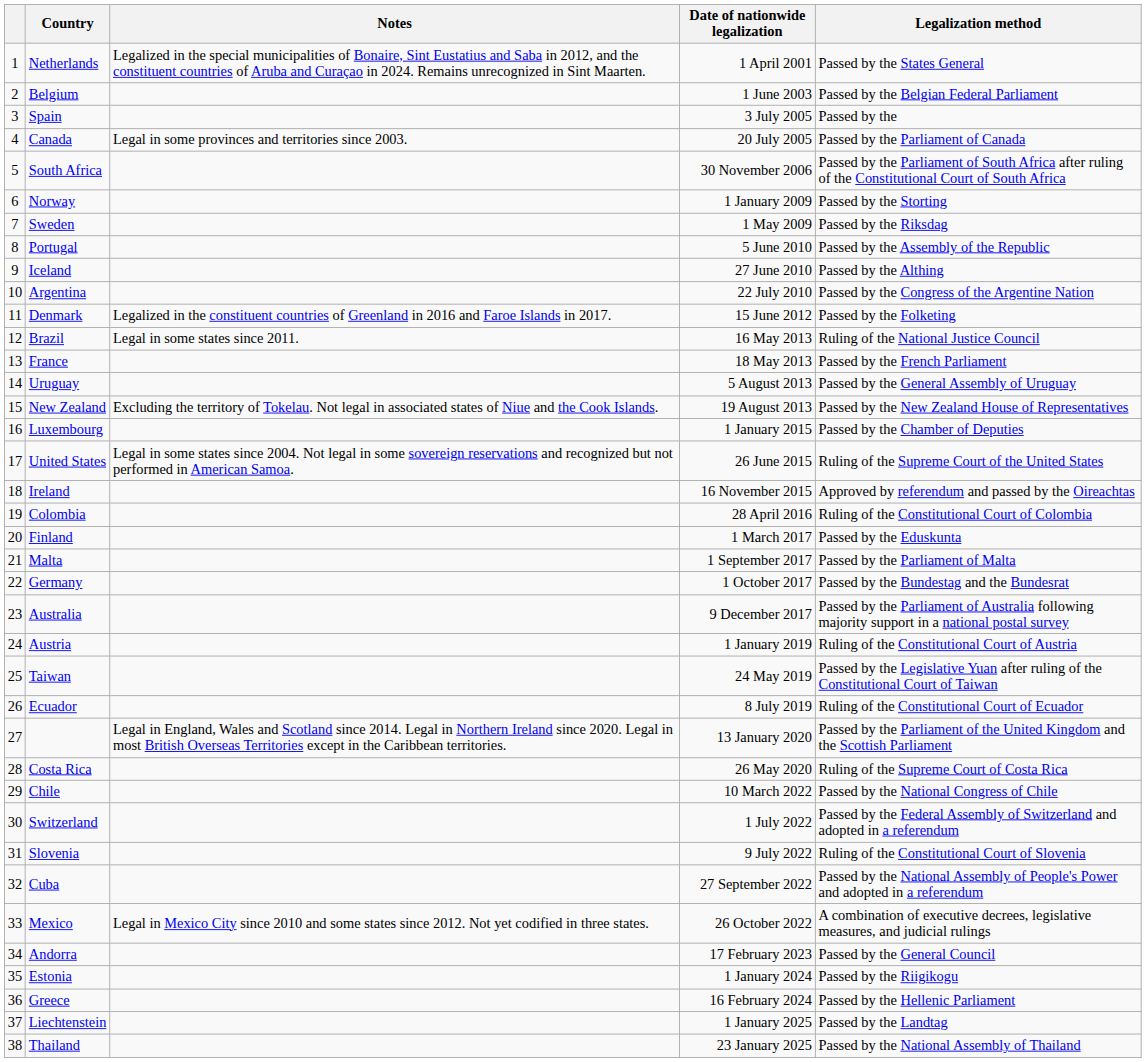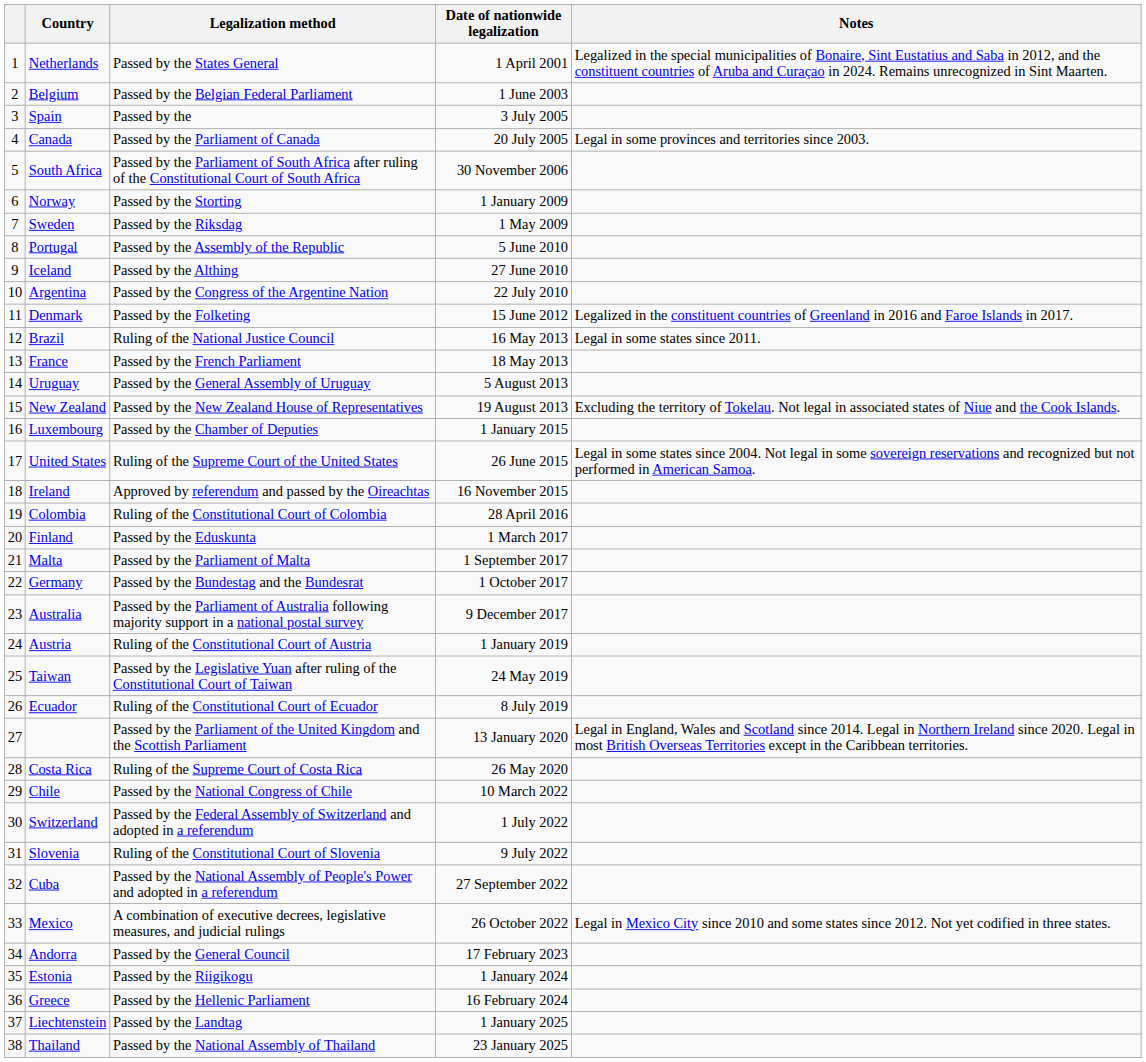 <table class="wikitable sortable" style="width:100%">
 <tr>
 <th></th>
 <th>Country</th>
+<th>Legalization method</th>
+<th>Date of nationwide legalization</th>
 <th>Notes</th>
-<th>Date of nationwide legalization</th>
-<th>Legalization method</th>
 </tr>
 <tr>
 <td align="center">1</td>
 <td> <a href='#'>Netherlands</a></td>
+<td>Passed by the <a href='#'>States General</a></td>
+<td align="right">1 April 2001</td>
 <td>Legalized in the special municipalities of <a href='#'>Bonaire, Sint Eustatius and Saba</a> in 2012, and the <a href='#'>constituent countries</a> of <a href='#'>Aruba and Curaçao</a> in 2024. Remains unrecognized in Sint Maarten.</td>
-<td align="right">1 April 2001</td>
-<td>Passed by the <a href='#'>States General</a></td>
 </tr>
 <tr>
 <td align="center">2</td>
 <td> <a href='#'>Belgium</a></td>
+<td>Passed by the <a href='#'>Belgian Federal Parliament</a></td>
+<td align="right">1 June 2003</td>
 <td></td>
-<td align="right">1 June 2003</td>
-<td>Passed by the <a href='#'>Belgian Federal Parliament</a></td>
 </tr>
 <tr>
 <td align="center">3</td>
 <td> <a href='#'>Spain</a></td>
+<td>Passed by the </td>
+<td align="right">3 July 2005</td>
 <td></td>
-<td align="right">3 July 2005</td>
-<td>Passed by the </td>
 </tr>
 <tr>
 <td align="center">4</td>
 <td> <a href='#'>Canada</a></td>
+<td>Passed by the <a href='#'>Parliament of Canada</a></td>
+<td align="right">20 July 2005</td>
 <td>Legal in some provinces and territories since 2003.</td>
-<td align="right">20 July 2005</td>
-<td>Passed by the <a href='#'>Parliament of Canada</a></td>
 </tr>
 <tr>
 <td align="center">5</td>
 <td> <a href='#'>South Africa</a></td>
+<td>Passed by the <a href='#'>Parliament of South Africa</a> after ruling of the <a href='#'>Constitutional Court of South Africa</a></td>
+<td align="right">30 November 2006</td>
 <td></td>
-<td align="right">30 November 2006</td>
-<td>Passed by the <a href='#'>Parliament of South Africa</a> after ruling of the <a href='#'>Constitutional Court of South Africa</a></td>
 </tr>
 <tr>
 <td align="center">6</td>
 <td> <a href='#'>Norway</a></td>
+<td>Passed by the <a href='#'>Storting</a></td>
+<td align="right">1 January 2009</td>
 <td></td>
-<td align="right">1 January 2009</td>
-<td>Passed by the <a href='#'>Storting</a></td>
 </tr>
 <tr>
 <td align="center">7</td>
 <td> <a href='#'>Sweden</a></td>
+<td>Passed by the <a href='#'>Riksdag</a></td>
+<td align="right">1 May 2009</td>
 <td></td>
-<td align="right">1 May 2009</td>
-<td>Passed by the <a href='#'>Riksdag</a></td>
 </tr>
 <tr>
 <td align="center">8</td>
 <td> <a href='#'>Portugal</a></td>
+<td>Passed by the <a href='#'>Assembly of the Republic</a></td>
+<td align="right">5 June 2010</td>
 <td></td>
-<td align="right">5 June 2010</td>
-<td>Passed by the <a href='#'>Assembly of the Republic</a></td>
 </tr>
 <tr>
 <td align="center">9</td>
 <td> <a href='#'>Iceland</a></td>
+<td>Passed by the <a href='#'>Althing</a></td>
+<td align="right">27 June 2010</td>
 <td></td>
-<td align="right">27 June 2010</td>
-<td>Passed by the <a href='#'>Althing</a></td>
 </tr>
 <tr>
 <td align="center">10</td>
 <td> <a href='#'>Argentina</a></td>
+<td>Passed by the <a href='#'>Congress of the Argentine Nation</a></td>
+<td align="right">22 July 2010</td>
 <td></td>
-<td align="right">22 July 2010</td>
-<td>Passed by the <a href='#'>Congress of the Argentine Nation</a></td>
 </tr>
 <tr>
 <td align="center">11</td>
 <td> <a href='#'>Denmark</a></td>
+<td>Passed by the <a href='#'>Folketing</a></td>
+<td align="right">15 June 2012</td>
 <td>Legalized in the <a href='#'>constituent countries</a> of <a href='#'>Greenland</a> in 2016 and <a href='#'>Faroe Islands</a> in 2017.</td>
-<td align="right">15 June 2012</td>
-<td>Passed by the <a href='#'>Folketing</a></td>
 </tr>
 <tr>
 <td align="center">12</td>
 <td> <a href='#'>Brazil</a></td>
+<td>Ruling of the <a href='#'>National Justice Council</a></td>
+<td align="right">16 May 2013</td>
 <td>Legal in some states since 2011.</td>
-<td align="right">16 May 2013</td>
-<td>Ruling of the <a href='#'>National Justice Council</a></td>
 </tr>
 <tr>
 <td align="center">13</td>
 <td> <a href='#'>France</a></td>
+<td>Passed by the <a href='#'>French Parliament</a></td>
+<td align="right">18 May 2013</td>
 <td></td>
-<td align="right">18 May 2013</td>
-<td>Passed by the <a href='#'>French Parliament</a></td>
 </tr>
 <tr>
 <td align="center">14</td>
 <td> <a href='#'>Uruguay</a></td>
+<td>Passed by the <a href='#'>General Assembly of Uruguay</a></td>
+<td align="right">5 August 2013</td>
 <td></td>
-<td align="right">5 August 2013</td>
-<td>Passed by the <a href='#'>General Assembly of Uruguay</a></td>
 </tr>
 <tr>
 <td align="center">15</td>
 <td> <a href='#'>New Zealand</a></td>
+<td>Passed by the <a href='#'>New Zealand House of Representatives</a></td>
+<td align="right">19 August 2013</td>
 <td>Excluding the territory of <a href='#'>Tokelau</a>. Not legal in associated states of <a href='#'>Niue</a> and <a href='#'>the Cook Islands</a>.</td>
-<td align="right">19 August 2013</td>
-<td>Passed by the <a href='#'>New Zealand House of Representatives</a></td>
 </tr>
 <tr>
 <td align="center">16</td>
 <td> <a href='#'>Luxembourg</a></td>
+<td>Passed by the <a href='#'>Chamber of Deputies</a></td>
+<td align="right">1 January 2015</td>
 <td></td>
-<td align="right">1 January 2015</td>
-<td>Passed by the <a href='#'>Chamber of Deputies</a></td>
 </tr>
 <tr>
 <td align="center">17</td>
 <td> <a href='#'>United States</a></td>
+<td>Ruling of the <a href='#'>Supreme Court of the United States</a></td>
+<td align="right">26 June 2015</td>
 <td>Legal in some states since 2004. Not legal in some <a href='#'>sovereign reservations</a> and recognized but not performed in <a href='#'>American Samoa</a>.</td>
-<td align="right">26 June 2015</td>
-<td>Ruling of the <a href='#'>Supreme Court of the United States</a></td>
 </tr>
 <tr>
 <td align="center">18</td>
 <td> <a href='#'>Ireland</a></td>
+<td>Approved by <a href='#'>referendum</a> and passed by the <a href='#'>Oireachtas</a></td>
+<td align="right">16 November 2015</td>
 <td></td>
-<td align="right">16 November 2015</td>
-<td>Approved by <a href='#'>referendum</a> and passed by the <a href='#'>Oireachtas</a></td>
 </tr>
 <tr>
 <td align="center">19</td>
 <td> <a href='#'>Colombia</a></td>
+<td>Ruling of the <a href='#'>Constitutional Court of Colombia</a></td>
+<td align="right">28 April 2016</td>
 <td></td>
-<td align="right">28 April 2016</td>
-<td>Ruling of the <a href='#'>Constitutional Court of Colombia</a></td>
 </tr>
 <tr>
 <td align="center">20</td>
 <td> <a href='#'>Finland</a></td>
+<td>Passed by the <a href='#'>Eduskunta</a></td>
+<td align="right">1 March 2017</td>
 <td></td>
-<td align="right">1 March 2017</td>
-<td>Passed by the <a href='#'>Eduskunta</a></td>
 </tr>
 <tr>
 <td align="center">21</td>
 <td> <a href='#'>Malta</a></td>
+<td>Passed by the <a href='#'>Parliament of Malta</a></td>
+<td align="right">1 September 2017</td>
 <td></td>
-<td align="right">1 September 2017</td>
-<td>Passed by the <a href='#'>Parliament of Malta</a></td>
 </tr>
 <tr>
 <td align="center">22</td>
 <td> <a href='#'>Germany</a></td>
+<td>Passed by the <a href='#'>Bundestag</a> and the <a href='#'>Bundesrat</a></td>
+<td align="right">1 October 2017</td>
 <td></td>
-<td align="right">1 October 2017</td>
-<td>Passed by the <a href='#'>Bundestag</a> and the <a href='#'>Bundesrat</a></td>
 </tr>
 <tr>
 <td align="center">23</td>
 <td> <a href='#'>Australia</a></td>
+<td>Passed by the <a href='#'>Parliament of Australia</a> following majority support in a <a href='#'>national postal survey</a></td>
+<td align="right">9 December 2017</td>
 <td></td>
-<td align="right">9 December 2017</td>
-<td>Passed by the <a href='#'>Parliament of Australia</a> following majority support in a <a href='#'>national postal survey</a></td>
 </tr>
 <tr>
 <td align="center">24</td>
 <td> <a href='#'>Austria</a></td>
+<td>Ruling of the <a href='#'>Constitutional Court of Austria</a></td>
+<td align="right">1 January 2019</td>
 <td></td>
-<td align="right">1 January 2019</td>
-<td>Ruling of the <a href='#'>Constitutional Court of Austria</a></td>
 </tr>
 <tr>
 <td align="center">25</td>
 <td> <a href='#'>Taiwan</a></td>
+<td>Passed by the <a href='#'>Legislative Yuan</a> after ruling of the <a href='#'>Constitutional Court of Taiwan</a></td>
+<td align="right">24 May 2019</td>
 <td></td>
-<td align="right">24 May 2019</td>
-<td>Passed by the <a href='#'>Legislative Yuan</a> after ruling of the <a href='#'>Constitutional Court of Taiwan</a></td>
 </tr>
 <tr>
 <td align="center">26</td>
 <td> <a href='#'>Ecuador</a></td>
+<td>Ruling of the <a href='#'>Constitutional Court of Ecuador</a></td>
+<td align="right">8 July 2019</td>
 <td></td>
-<td align="right">8 July 2019</td>
-<td>Ruling of the <a href='#'>Constitutional Court of Ecuador</a></td>
 </tr>
 <tr>
 <td align="center">27</td>
 <td></td>
+<td>Passed by the <a href='#'>Parliament of the United Kingdom</a> and the <a href='#'>Scottish Parliament</a></td>
+<td align="right">13 January 2020</td>
 <td>Legal in England, Wales and <a href='#'>Scotland</a> since 2014. Legal in <a href='#'>Northern Ireland</a> since 2020. Legal in most <a href='#'>British Overseas Territories</a> except in the Caribbean territories.</td>
-<td align="right">13 January 2020</td>
-<td>Passed by the <a href='#'>Parliament of the United Kingdom</a> and the <a href='#'>Scottish Parliament</a></td>
 </tr>
 <tr>
 <td align="center">28</td>
 <td> <a href='#'>Costa Rica</a></td>
+<td>Ruling of the <a href='#'>Supreme Court of Costa Rica</a></td>
+<td align="right">26 May 2020</td>
 <td></td>
-<td align="right">26 May 2020</td>
-<td>Ruling of the <a href='#'>Supreme Court of Costa Rica</a></td>
 </tr>
 <tr>
 <td align="center">29</td>
 <td> <a href='#'>Chile</a></td>
+<td>Passed by the <a href='#'>National Congress of Chile</a></td>
+<td align="right">10 March 2022</td>
 <td></td>
-<td align="right">10 March 2022</td>
-<td>Passed by the <a href='#'>National Congress of Chile</a></td>
 </tr>
 <tr>
 <td align="center">30</td>
 <td> <a href='#'>Switzerland</a></td>
+<td>Passed by the <a href='#'>Federal Assembly of Switzerland</a> and adopted in <a href='#'>a referendum</a></td>
+<td align="right">1 July 2022</td>
 <td></td>
-<td align="right">1 July 2022</td>
-<td>Passed by the <a href='#'>Federal Assembly of Switzerland</a> and adopted in <a href='#'>a referendum</a></td>
 </tr>
 <tr>
 <td align="center">31</td>
 <td> <a href='#'>Slovenia</a></td>
+<td>Ruling of the <a href='#'>Constitutional Court of Slovenia</a></td>
+<td align="right">9 July 2022</td>
 <td></td>
-<td align="right">9 July 2022</td>
-<td>Ruling of the <a href='#'>Constitutional Court of Slovenia</a></td>
 </tr>
 <tr>
 <td align="center">32</td>
 <td> <a href='#'>Cuba</a></td>
+<td>Passed by the <a href='#'>National Assembly of People's Power</a> and adopted in <a href='#'>a referendum</a></td>
+<td align="right">27 September 2022</td>
 <td></td>
-<td align="right">27 September 2022</td>
-<td>Passed by the <a href='#'>National Assembly of People's Power</a> and adopted in <a href='#'>a referendum</a></td>
 </tr>
 <tr>
 <td align="center">33</td>
 <td> <a href='#'>Mexico</a></td>
+<td>A combination of executive decrees, legislative measures, and judicial rulings</td>
+<td align="right">26 October 2022</td>
 <td>Legal in <a href='#'>Mexico City</a> since 2010 and some states since 2012. Not yet codified in three states.</td>
-<td align="right">26 October 2022</td>
-<td>A combination of executive decrees, legislative measures, and judicial rulings</td>
 </tr>
 <tr>
 <td align="center">34</td>
 <td> <a href='#'>Andorra</a></td>
+<td>Passed by the <a href='#'>General Council</a></td>
+<td align="right">17 February 2023</td>
 <td></td>
-<td align="right">17 February 2023</td>
-<td>Passed by the <a href='#'>General Council</a></td>
 </tr>
 <tr>
 <td align="center">35</td>
 <td> <a href='#'>Estonia</a></td>
+<td>Passed by the <a href='#'>Riigikogu</a></td>
+<td align="right">1 January 2024</td>
 <td></td>
-<td align="right">1 January 2024</td>
-<td>Passed by the <a href='#'>Riigikogu</a></td>
 </tr>
 <tr>
 <td align="center">36</td>
 <td> <a href='#'>Greece</a></td>
+<td>Passed by the <a href='#'>Hellenic Parliament</a></td>
+<td align="right">16 February 2024</td>
 <td></td>
-<td align="right">16 February 2024</td>
-<td>Passed by the <a href='#'>Hellenic Parliament</a></td>
 </tr>
 <tr>
 <td align="center">37</td>
 <td> <a href='#'>Liechtenstein</a></td>
+<td>Passed by the <a href='#'>Landtag</a></td>
+<td align="right">1 January 2025</td>
 <td></td>
-<td align="right">1 January 2025</td>
-<td>Passed by the <a href='#'>Landtag</a></td>
 </tr>
 <tr>
 <td align="center">38</td>
 <td> <a href='#'>Thailand</a></td>
+<td>Passed by the <a href='#'>National Assembly of Thailand</a></td>
+<td align="right">23 January 2025</td>
 <td></td>
-<td align="right">23 January 2025</td>
-<td>Passed by the <a href='#'>National Assembly of Thailand</a></td>
 </tr>
 </table>
